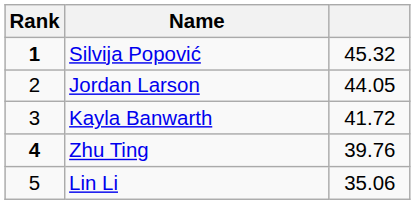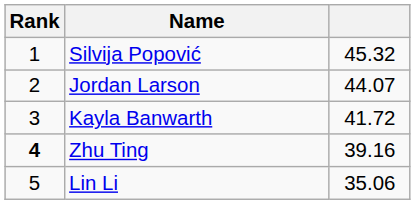 <table class="wikitable" style="margin:0.5em auto;width=480;font-size:90%">
 <tr>
 <th width=30>Rank</th>
 <th width=180>Name</th>
 <th width=50></th>
 </tr>
 <tr>
-<td align=center><strong>1</strong></td>
+<td align=center>1</td>
 <td> <a href='#'>Silvija Popović</a></td>
 <td align=center>45.32</td>
 </tr>
 <tr>
 <td align=center>2</td>
 <td> <a href='#'>Jordan Larson</a></td>
-<td align=center>44.05</td>
+<td align=center>44.07</td>
 </tr>
 <tr>
 <td align=center>3</td>
 <td> <a href='#'>Kayla Banwarth</a></td>
 <td align=center>41.72</td>
 </tr>
 <tr>
 <td align=center><strong>4</strong></td>
 <td> <a href='#'>Zhu Ting</a></td>
-<td align=center>39.76</td>
+<td align=center>39.16</td>
 </tr>
 <tr>
 <td align=center>5</td>
 <td> <a href='#'>Lin Li</a></td>
 <td align=center>35.06</td>
 </tr>
 </table>
